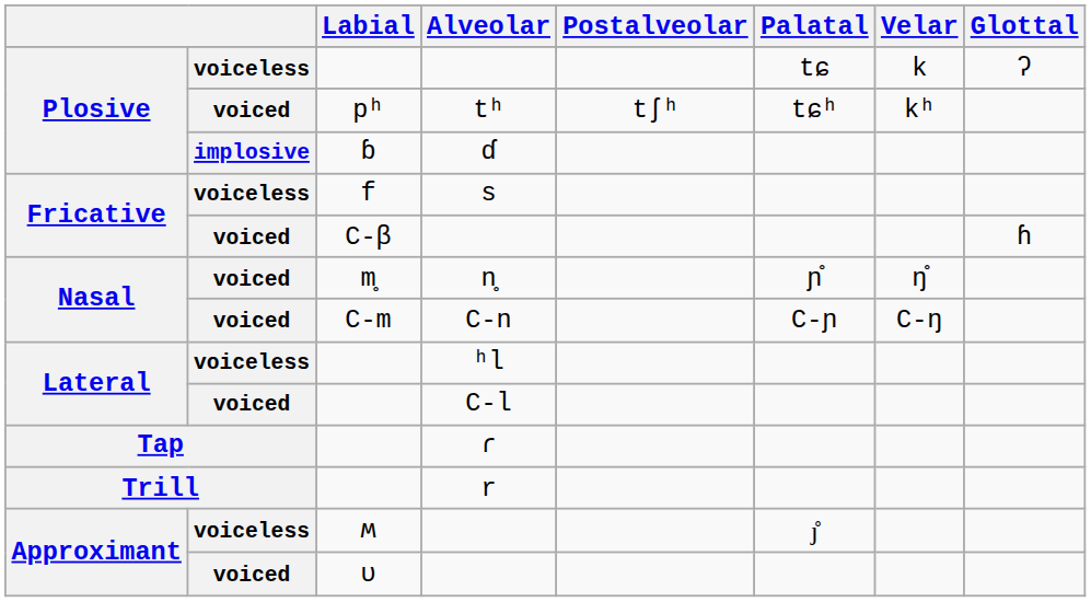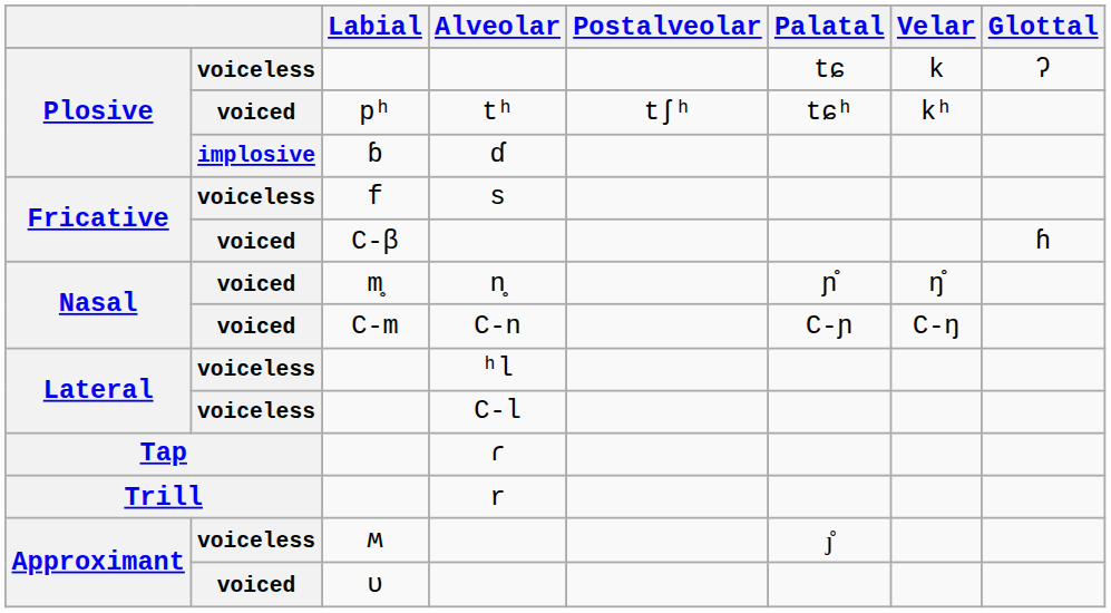 <table class="wikitable IPA">
 <tr align="center">
 <th colspan="2"></th>
 <th><a href='#'>Labial</a></th>
 <th><a href='#'>Alveolar</a></th>
 <th><a href='#'>Postalveolar</a></th>
 <th><a href='#'>Palatal</a></th>
 <th><a href='#'>Velar</a></th>
 <th><a href='#'>Glottal</a></th>
 </tr>
 <tr align="center">
 <th rowspan="3"><a href='#'>Plosive</a></th>
 <th><small>voiceless</small></th>
 <td></td>
 <td></td>
 <td></td>
 <td>tɕ</td>
 <td>k</td>
 <td>ʔ</td>
 </tr>
 <tr align="center">
 <th><small>voiced</small></th>
 <td>pʰ</td>
 <td>tʰ</td>
 <td>tʃʰ</td>
 <td>tɕʰ</td>
 <td>kʰ</td>
 <td></td>
 </tr>
 <tr align="center">
 <th><a href='#'><small>implosive</small></a></th>
 <td>ɓ</td>
 <td>ɗ</td>
 <td></td>
 <td></td>
 <td></td>
 <td></td>
 </tr>
 <tr align="center">
 <th rowspan="2"><a href='#'>Fricative</a></th>
 <th><small>voiceless</small></th>
 <td>f</td>
 <td>s</td>
 <td></td>
 <td></td>
 <td></td>
 <td></td>
 </tr>
 <tr align="center">
 <th><small>voiced</small></th>
 <td>C-β</td>
 <td></td>
 <td></td>
 <td></td>
 <td></td>
 <td>ɦ</td>
 </tr>
 <tr align="center">
 <th rowspan="2"><a href='#'>Nasal</a></th>
 <th><small>voiced</small></th>
 <td>m̥</td>
 <td>n̥</td>
 <td></td>
 <td>ɲ̊</td>
 <td>ŋ̊</td>
 <td></td>
 </tr>
 <tr align="center">
 <th><small>voiced</small></th>
 <td>C-m</td>
 <td>C-n</td>
 <td></td>
 <td>C-ɲ</td>
 <td>C-ŋ</td>
 <td></td>
 </tr>
 <tr align="center">
 <th rowspan="2"><a href='#'>Lateral</a></th>
 <th><small>voiceless</small></th>
 <td></td>
 <td>ʰl</td>
 <td></td>
 <td></td>
 <td></td>
 <td></td>
 </tr>
 <tr align="center">
-<th><small>voiced</small></th>
+<th><small>voiceless</small></th>
 <td></td>
 <td>C-l</td>
 <td></td>
 <td></td>
 <td></td>
 <td></td>
 </tr>
 <tr align="center">
 <th colspan="2"><a href='#'>Tap</a></th>
 <td></td>
 <td>ɾ</td>
 <td></td>
 <td></td>
 <td></td>
 <td></td>
 </tr>
 <tr align="center">
 <th colspan="2"><a href='#'>Trill</a></th>
 <td></td>
 <td>r</td>
 <td></td>
 <td></td>
 <td></td>
 <td></td>
 </tr>
 <tr align="center">
 <th rowspan="2"><a href='#'>Approximant</a></th>
 <th><small>voiceless</small></th>
 <td>ʍ</td>
 <td></td>
 <td></td>
 <td>ȷ̊</td>
 <td></td>
 <td></td>
 </tr>
 <tr align="center">
 <th><small>voiced</small></th>
 <td>ʋ</td>
 <td></td>
 <td></td>
 <td></td>
 <td></td>
 <td></td>
 </tr>
 </table>
